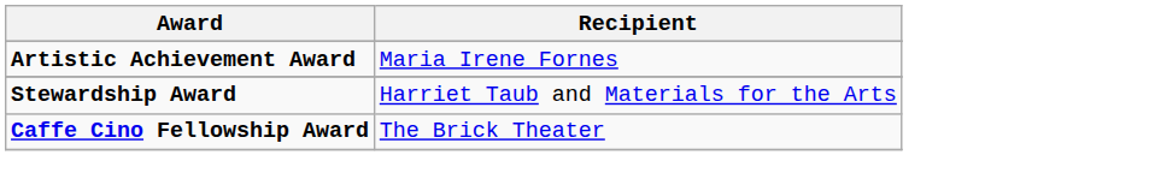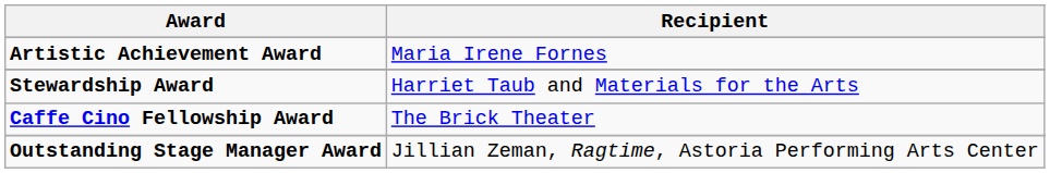 <table class="wikitable">
 <tr>
 <th>Award</th>
 <th>Recipient</th>
 </tr>
 <tr>
 </tr>
 <tr>
 <td><strong>Artistic Achievement Award</strong></td>
 <td><a href='#'>Maria Irene Fornes</a></td>
 </tr>
 <tr>
 </tr>
 <tr>
 <td><strong>Stewardship Award</strong></td>
 <td><a href='#'>Harriet Taub</a> and <a href='#'>Materials for the Arts</a></td>
 </tr>
 <tr>
 <td><strong><a href='#'>Caffe Cino</a> Fellowship Award</strong></td>
 <td><a href='#'>The Brick Theater</a></td>
 </tr>
 <tr>
 </tr>
+<tr>
+<td><strong>Outstanding Stage Manager Award</strong></td>
+<td>Jillian Zeman, <em>Ragtime</em>, Astoria Performing Arts Center</td>
+</tr>
 </table>
